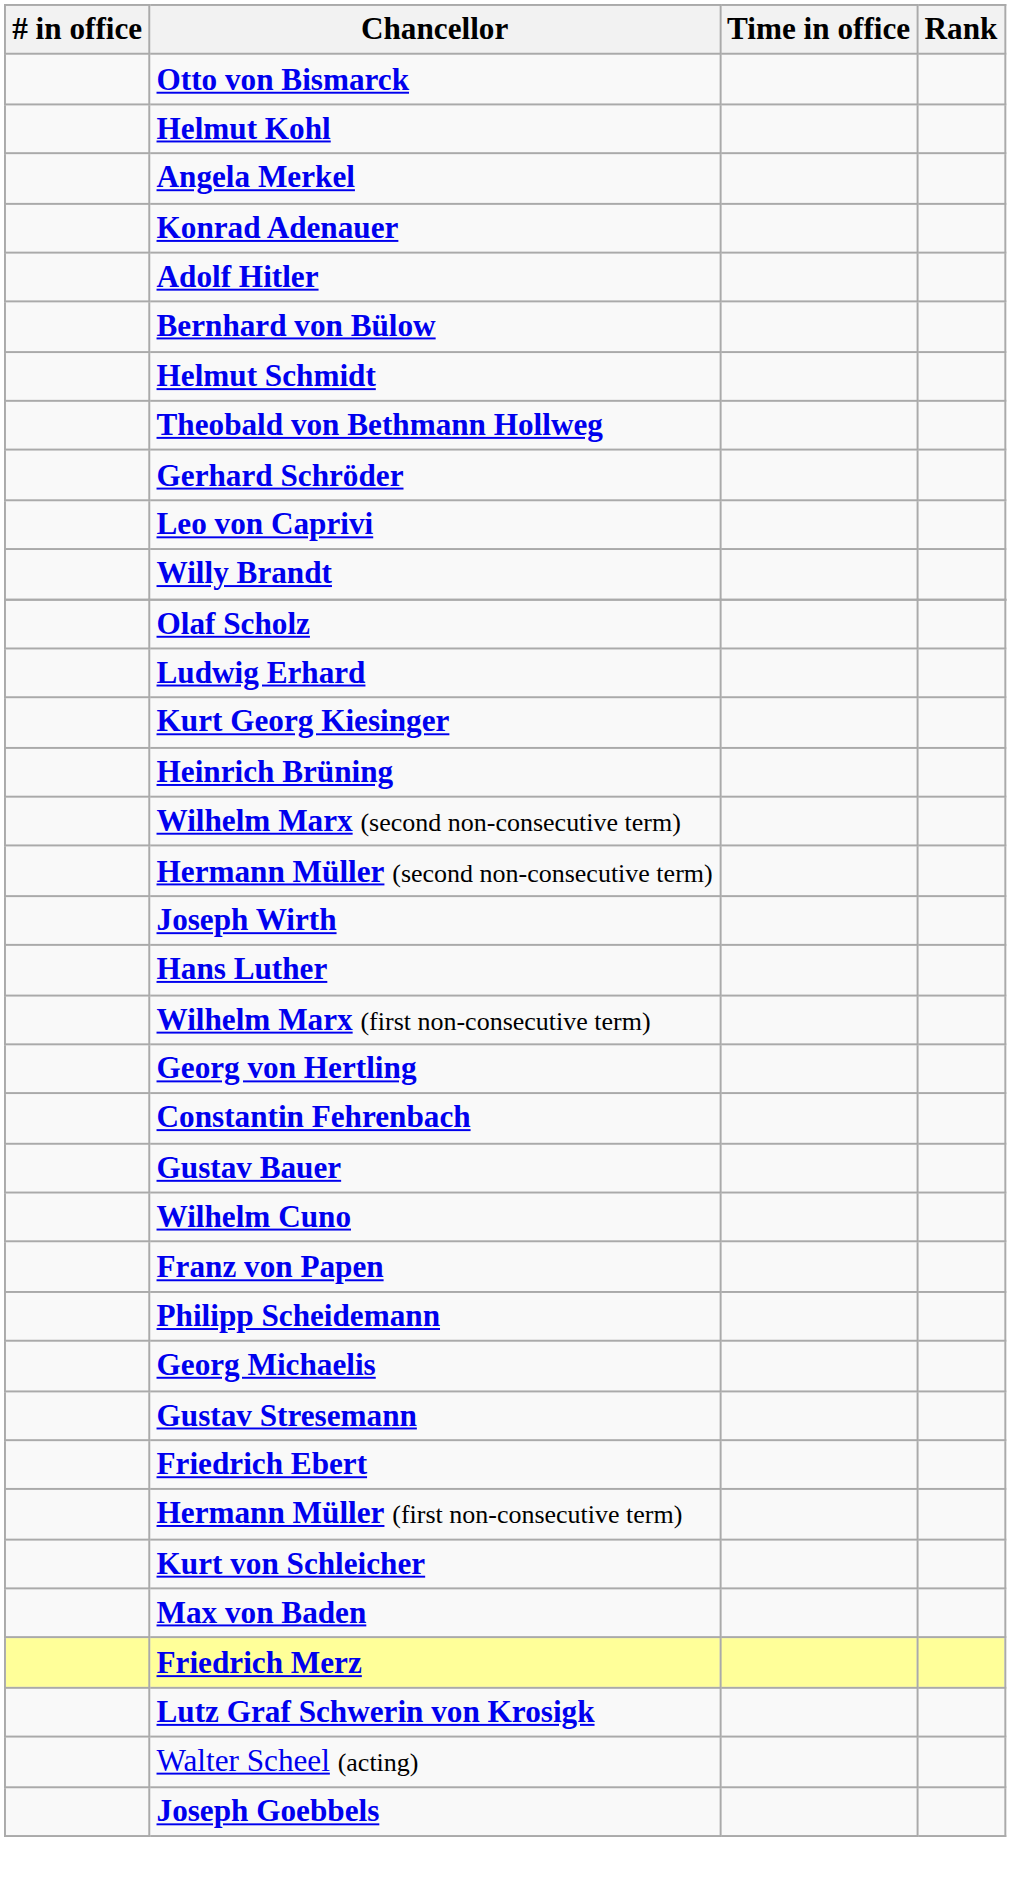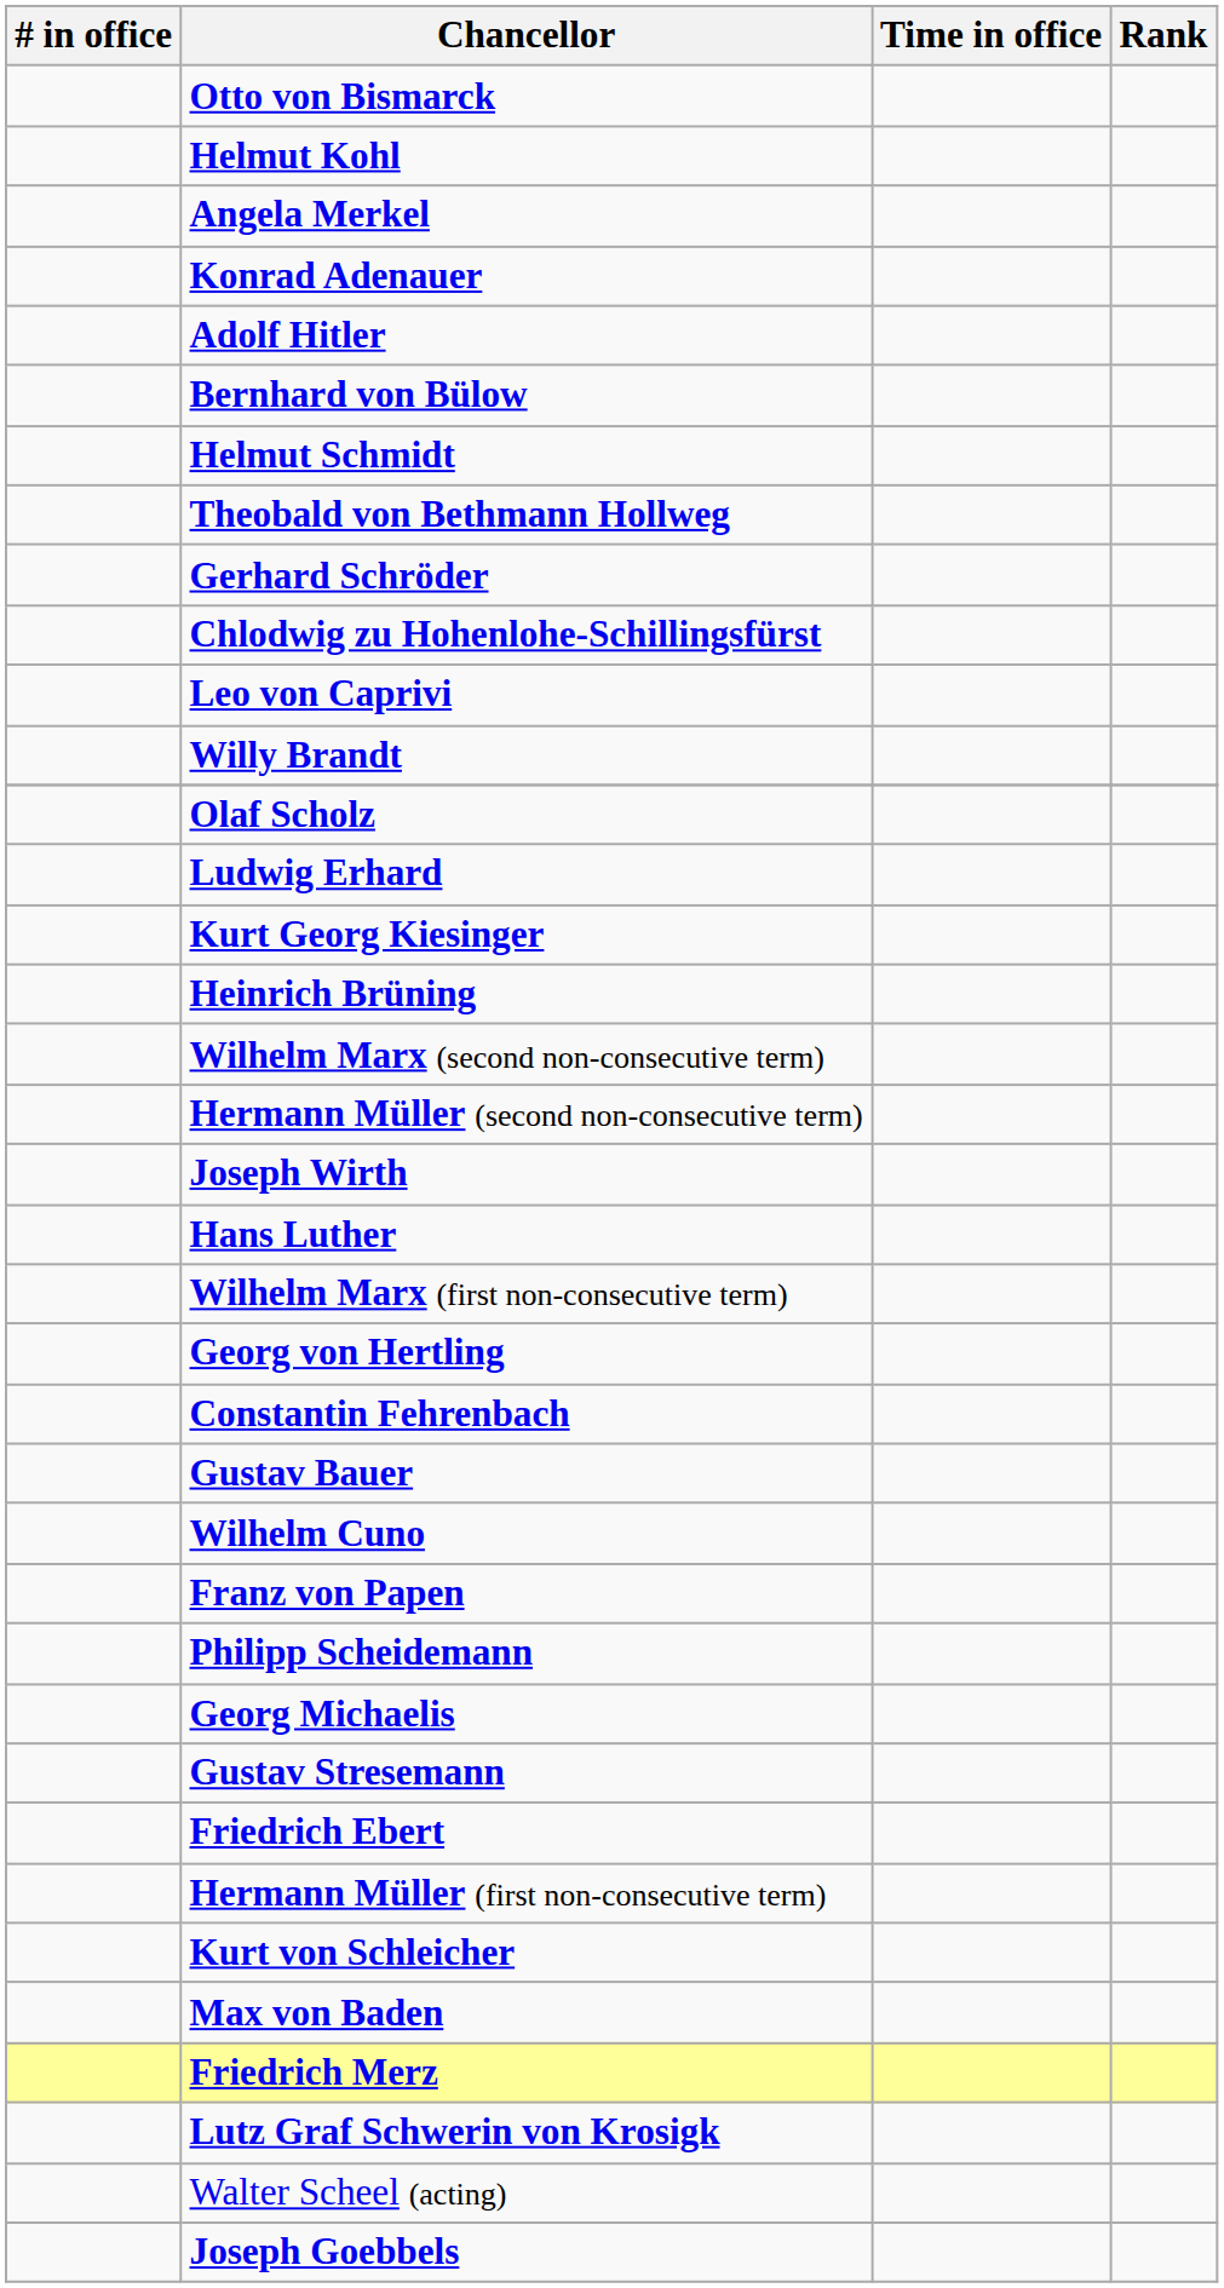 <table class="sortable wikitable">
 <tr>
 <th># in office</th>
 <th>Chancellor</th>
 <th>Time in office</th>
 <th>Rank</th>
 </tr>
 <tr>
 <td></td>
 <td><strong><a href='#'>Otto von Bismarck</a></strong></td>
 <td></td>
 <td></td>
 </tr>
 <tr>
 <td></td>
 <td><strong><a href='#'>Helmut Kohl</a></strong></td>
 <td></td>
 <td></td>
 </tr>
 <tr>
 <td></td>
 <td><strong><a href='#'>Angela Merkel</a></strong></td>
 <td></td>
 <td></td>
 </tr>
 <tr>
 <td></td>
 <td><strong><a href='#'>Konrad Adenauer</a></strong></td>
 <td></td>
 <td></td>
 </tr>
 <tr>
 <td></td>
 <td><strong><a href='#'>Adolf Hitler</a></strong></td>
 <td></td>
 <td></td>
 </tr>
 <tr>
 <td></td>
 <td><strong><a href='#'>Bernhard von Bülow</a></strong></td>
 <td></td>
 <td></td>
 </tr>
 <tr>
 <td></td>
 <td><strong><a href='#'>Helmut Schmidt</a></strong></td>
 <td></td>
 <td></td>
 </tr>
 <tr>
 <td></td>
 <td><strong><a href='#'>Theobald von Bethmann Hollweg</a></strong></td>
 <td></td>
 <td></td>
 </tr>
 <tr>
 <td></td>
 <td><strong><a href='#'>Gerhard Schröder</a></strong></td>
+<td></td>
+<td></td>
+</tr>
+<tr>
+<td></td>
+<td><strong><a href='#'>Chlodwig zu Hohenlohe-Schillingsfürst</a></strong></td>
 <td></td>
 <td></td>
 </tr>
 <tr>
 <td></td>
 <td><strong><a href='#'>Leo von Caprivi</a></strong></td>
 <td></td>
 <td></td>
 </tr>
 <tr>
 <td></td>
 <td><strong><a href='#'>Willy Brandt</a></strong></td>
 <td></td>
 <td></td>
 </tr>
 <tr>
 </tr>
 <tr>
 <td></td>
 <td><strong><a href='#'>Olaf Scholz</a></strong></td>
 <td></td>
 <td></td>
 </tr>
 <tr>
 <td></td>
 <td><strong><a href='#'>Ludwig Erhard</a></strong></td>
 <td></td>
 <td></td>
 </tr>
 <tr>
 <td></td>
 <td><strong><a href='#'>Kurt Georg Kiesinger</a></strong></td>
 <td></td>
 <td></td>
 </tr>
 <tr>
 <td></td>
 <td><strong><a href='#'>Heinrich Brüning</a></strong></td>
 <td></td>
 <td></td>
 </tr>
 <tr>
 <td></td>
 <td><strong><a href='#'>Wilhelm Marx</a></strong> <small>(second non-consecutive term)</small></td>
 <td></td>
 <td></td>
 </tr>
 <tr>
 <td></td>
 <td><strong><a href='#'>Hermann Müller</a></strong> <small>(second non-consecutive term)</small></td>
 <td></td>
 <td></td>
 </tr>
 <tr>
 <td></td>
 <td><strong><a href='#'>Joseph Wirth</a></strong></td>
 <td></td>
 <td></td>
 </tr>
 <tr>
 <td></td>
 <td><strong><a href='#'>Hans Luther</a></strong></td>
 <td></td>
 <td></td>
 </tr>
 <tr>
 <td></td>
 <td><strong><a href='#'>Wilhelm Marx</a></strong> <small>(first non-consecutive term)</small></td>
 <td></td>
 <td></td>
 </tr>
 <tr>
 <td></td>
 <td><strong><a href='#'>Georg von Hertling</a></strong></td>
 <td></td>
 <td></td>
 </tr>
 <tr>
 <td></td>
 <td><strong><a href='#'>Constantin Fehrenbach</a></strong></td>
 <td></td>
 <td></td>
 </tr>
 <tr>
 <td></td>
 <td><strong><a href='#'>Gustav Bauer</a></strong></td>
 <td></td>
 <td></td>
 </tr>
 <tr>
 <td></td>
 <td><strong><a href='#'>Wilhelm Cuno</a></strong></td>
 <td></td>
 <td></td>
 </tr>
 <tr>
 <td></td>
 <td><strong><a href='#'>Franz von Papen</a></strong></td>
 <td></td>
 <td></td>
 </tr>
 <tr>
 <td></td>
 <td><strong><a href='#'>Philipp Scheidemann</a></strong></td>
 <td></td>
 <td></td>
 </tr>
 <tr>
 <td></td>
 <td><strong><a href='#'>Georg Michaelis</a></strong></td>
 <td></td>
 <td></td>
 </tr>
 <tr>
 <td></td>
 <td><strong><a href='#'>Gustav Stresemann</a></strong></td>
 <td></td>
 <td></td>
 </tr>
 <tr>
 <td></td>
 <td><strong><a href='#'>Friedrich Ebert</a></strong></td>
 <td></td>
 <td></td>
 </tr>
 <tr>
 <td></td>
 <td><strong><a href='#'>Hermann Müller</a></strong> <small>(first non-consecutive term)</small></td>
 <td></td>
 <td></td>
 </tr>
 <tr>
 <td></td>
 <td><strong><a href='#'>Kurt von Schleicher</a></strong></td>
 <td></td>
 <td></td>
 </tr>
 <tr>
 <td></td>
 <td><strong><a href='#'>Max von Baden</a></strong></td>
 <td></td>
 <td></td>
 </tr>
 <tr bgcolor="FFFF99">
 <td></td>
 <td><strong><a href='#'>Friedrich Merz</a></strong></td>
 <td></td>
 <td></td>
 </tr>
 <tr>
 <td></td>
 <td><strong><a href='#'>Lutz Graf Schwerin von Krosigk</a></strong></td>
 <td></td>
 <td></td>
 </tr>
 <tr>
 <td></td>
 <td><a href='#'>Walter Scheel</a> <small>(acting)</small></td>
 <td></td>
 <td></td>
 </tr>
 <tr>
 <td></td>
 <td><strong><a href='#'>Joseph Goebbels</a></strong></td>
 <td></td>
 <td></td>
 </tr>
 </table>
